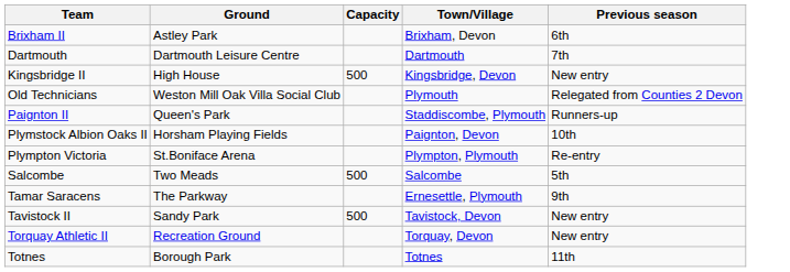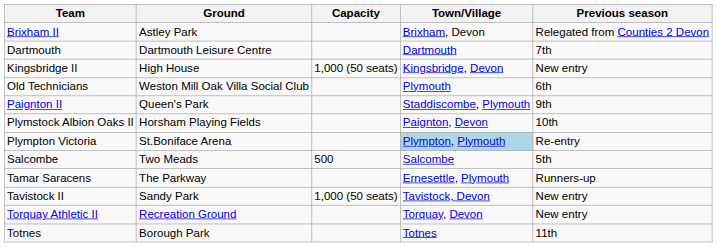 <table class="wikitable sortable">
 <tr ==>
 <th>Team</th>
 <th>Ground</th>
 <th>Capacity</th>
 <th>Town/Village</th>
 <th>Previous season</th>
 </tr>
 <tr>
 <td><a href='#'>Brixham II</a></td>
 <td>Astley Park</td>
 <td></td>
 <td><a href='#'>Brixham</a>, Devon</td>
-<td>6th</td>
+<td>Relegated from <a href='#'>Counties 2 Devon</a></td>
 </tr>
 <tr>
 <td>Dartmouth</td>
 <td>Dartmouth Leisure Centre</td>
 <td></td>
 <td><a href='#'>Dartmouth</a></td>
 <td>7th</td>
 </tr>
 <tr>
 <td>Kingsbridge II</td>
 <td>High House</td>
-<td>500</td>
+<td>1,000 (50 seats)</td>
 <td><a href='#'>Kingsbridge</a>, <a href='#'>Devon</a></td>
 <td>New entry</td>
 </tr>
 <tr>
 <td>Old Technicians</td>
 <td>Weston Mill Oak Villa Social Club</td>
 <td></td>
 <td><a href='#'>Plymouth</a></td>
-<td>Relegated from <a href='#'>Counties 2 Devon</a></td>
+<td>6th</td>
 </tr>
 <tr>
 <td><a href='#'>Paignton II</a></td>
 <td>Queen's Park</td>
 <td></td>
 <td><a href='#'>Staddiscombe</a>, <a href='#'>Plymouth</a></td>
-<td>Runners-up</td>
+<td>9th</td>
 </tr>
 <tr>
 <td>Plymstock Albion Oaks II</td>
 <td>Horsham Playing Fields</td>
 <td></td>
 <td><a href='#'>Paignton</a>, <a href='#'>Devon</a></td>
 <td>10th</td>
 </tr>
 <tr>
 <td>Plympton Victoria</td>
 <td>St.Boniface Arena</td>
 <td></td>
-<td><a href='#'>Plympton</a>, <a href='#'>Plymouth</a></td>
+<td style="background: lightblue;"><a href='#'>Plympton</a>, <a href='#'>Plymouth</a></td>
 <td>Re-entry</td>
 </tr>
 <tr>
 <td>Salcombe</td>
 <td>Two Meads</td>
 <td>500</td>
 <td><a href='#'>Salcombe</a></td>
 <td>5th</td>
 </tr>
 <tr>
 <td>Tamar Saracens</td>
 <td>The Parkway</td>
 <td></td>
 <td><a href='#'>Ernesettle</a>, <a href='#'>Plymouth</a></td>
-<td>9th</td>
+<td>Runners-up</td>
 </tr>
 <tr>
 <td>Tavistock II</td>
 <td>Sandy Park</td>
-<td>500</td>
+<td>1,000 (50 seats)</td>
 <td><a href='#'>Tavistock, Devon</a></td>
 <td>New entry</td>
 </tr>
 <tr>
 <td><a href='#'>Torquay Athletic II</a></td>
 <td><a href='#'>Recreation Ground</a></td>
 <td></td>
 <td><a href='#'>Torquay</a>, <a href='#'>Devon</a></td>
 <td>New entry</td>
 </tr>
 <tr>
 <td>Totnes</td>
 <td>Borough Park</td>
 <td></td>
 <td><a href='#'>Totnes</a></td>
 <td>11th</td>
 </tr>
 </table>
